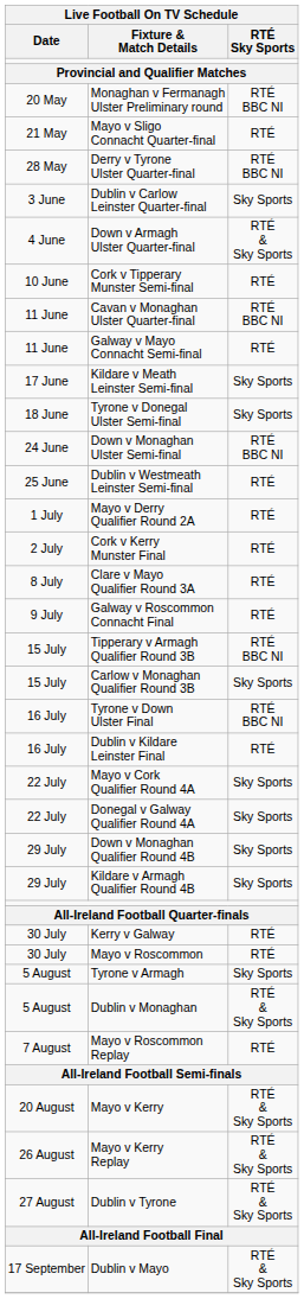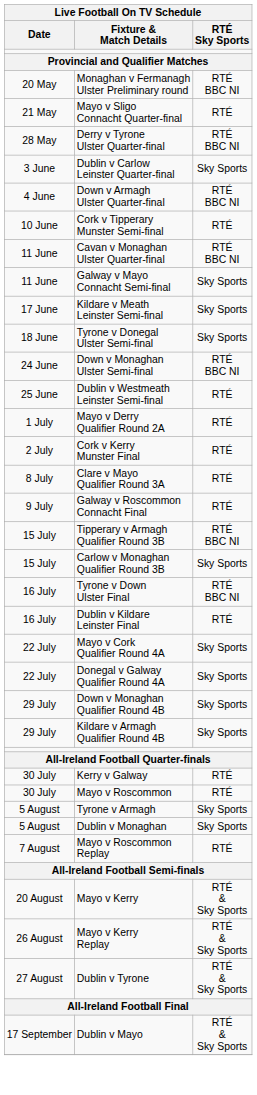 <table class="wikitable mw-collapsible mw-collapsed">
 <tr>
 <th colspan="3">Live Football On TV Schedule</th>
 </tr>
 <tr>
 <th>Date</th>
 <th>Fixture &<br>Match Details</th>
 <th>RTÉ<br>Sky Sports</th>
 </tr>
 <tr>
 <td colspan="3" style="text-align: center;"></td>
 </tr>
 <tr>
 <th colspan="3" style="text-align: center;">Provincial and Qualifier Matches</th>
 </tr>
 <tr>
 <td align=center>20 May</td>
 <td>Monaghan v Fermanagh<br>Ulster Preliminary round</td>
 <td align=center>RTÉ<br>BBC NI</td>
 </tr>
 <tr>
 <td align=center>21 May</td>
 <td>Mayo v Sligo<br>Connacht Quarter-final</td>
 <td align=center>RTÉ</td>
 </tr>
 <tr>
 <td align=center>28 May</td>
 <td>Derry v Tyrone<br>Ulster Quarter-final</td>
 <td align=center>RTÉ<br>BBC NI</td>
 </tr>
 <tr>
 <td align=center>3 June</td>
 <td>Dublin v Carlow <br>Leinster Quarter-final</td>
 <td align=center>Sky Sports</td>
 </tr>
 <tr>
 <td align=center>4 June</td>
 <td>Down v Armagh<br>Ulster Quarter-final</td>
-<td align=center>RTÉ<br>&<br>Sky Sports</td>
+<td align=center>RTÉ<br>BBC NI</td>
 </tr>
 <tr>
 <td align=center>10 June</td>
 <td>Cork v Tipperary<br>Munster Semi-final</td>
 <td align=center>RTÉ</td>
 </tr>
 <tr>
 <td align=center>11 June</td>
 <td>Cavan v Monaghan<br>Ulster Quarter-final</td>
 <td align=center>RTÉ<br>BBC NI</td>
 </tr>
 <tr>
 <td align=center>11 June</td>
 <td>Galway v Mayo<br>Connacht Semi-final</td>
-<td align=center>RTÉ</td>
+<td align=center>Sky Sports</td>
 </tr>
 <tr>
 <td align=center>17 June</td>
 <td>Kildare v Meath<br>Leinster Semi-final</td>
 <td align=center>Sky Sports</td>
 </tr>
 <tr>
 <td align=center>18 June</td>
 <td>Tyrone v Donegal<br>Ulster Semi-final</td>
 <td align=center>Sky Sports</td>
 </tr>
 <tr>
 <td align=center>24 June</td>
 <td>Down v Monaghan<br>Ulster Semi-final</td>
 <td align=center>RTÉ<br>BBC NI</td>
 </tr>
 <tr>
 <td align=center>25 June</td>
 <td>Dublin v Westmeath<br>Leinster Semi-final</td>
 <td align=center>RTÉ</td>
 </tr>
 <tr>
 <td align=center>1 July</td>
 <td>Mayo v Derry<br>Qualifier Round 2A</td>
 <td align=center>RTÉ</td>
 </tr>
 <tr>
 <td align=center>2 July</td>
 <td>Cork v Kerry <br>Munster Final</td>
 <td align=center>RTÉ</td>
 </tr>
 <tr>
 <td align=center>8 July</td>
 <td>Clare v Mayo<br>Qualifier Round 3A</td>
 <td align=center>RTÉ</td>
 </tr>
 <tr>
 <td align=center>9 July</td>
 <td>Galway v Roscommon<br>Connacht Final</td>
 <td align=center>RTÉ</td>
 </tr>
 <tr>
 <td align=center>15 July</td>
 <td>Tipperary v Armagh<br>Qualifier Round 3B</td>
 <td align=center>RTÉ<br>BBC NI</td>
 </tr>
 <tr>
 <td align=center>15 July</td>
 <td>Carlow v Monaghan<br>Qualifier Round 3B</td>
 <td align=center>Sky Sports</td>
 </tr>
 <tr>
 <td align=center>16 July</td>
 <td>Tyrone v Down<br>Ulster Final</td>
 <td align=center>RTÉ<br>BBC NI</td>
 </tr>
 <tr>
 <td align=center>16 July</td>
 <td>Dublin v Kildare<br>Leinster Final</td>
 <td align=center>RTÉ</td>
 </tr>
 <tr>
 <td align=center>22 July</td>
 <td>Mayo v Cork<br>Qualifier Round 4A</td>
 <td align=center>Sky Sports</td>
 </tr>
 <tr>
 <td align=center>22 July</td>
 <td>Donegal v Galway<br>Qualifier Round 4A</td>
 <td align=center>Sky Sports</td>
 </tr>
 <tr>
 <td align=center>29 July</td>
 <td>Down v Monaghan<br>Qualifier Round 4B</td>
 <td align=center>Sky Sports</td>
 </tr>
 <tr>
 <td align=center>29 July</td>
 <td>Kildare v Armagh<br>Qualifier Round 4B</td>
 <td align=center>Sky Sports</td>
 </tr>
 <tr>
 <td colspan="3"></td>
 </tr>
 <tr>
 <th colspan="3" style="text-align: center;">All-Ireland Football Quarter-finals</th>
 </tr>
 <tr>
 <td align=center>30 July</td>
 <td>Kerry v Galway</td>
 <td align=center>RTÉ</td>
 </tr>
 <tr>
 <td align=center>30 July</td>
 <td>Mayo v Roscommon</td>
 <td align=center>RTÉ</td>
 </tr>
 <tr>
 <td align=center>5 August</td>
 <td>Tyrone v Armagh</td>
 <td align=center>Sky Sports</td>
 </tr>
 <tr>
 <td align=center>5 August</td>
 <td>Dublin v Monaghan</td>
-<td align=center>RTÉ<br>&<br>Sky Sports</td>
+<td align=center>Sky Sports</td>
 </tr>
 <tr>
 <td align=center>7 August</td>
 <td>Mayo v Roscommon<br>Replay</td>
 <td align=center>RTÉ</td>
 </tr>
 <tr>
 <th colspan="3" style="text-align: center;">All-Ireland Football Semi-finals</th>
 </tr>
 <tr>
 <td align=center>20 August</td>
 <td>Mayo v Kerry</td>
 <td align=center>RTÉ<br>&<br>Sky Sports</td>
 </tr>
 <tr>
 <td align=center>26 August</td>
 <td>Mayo v Kerry<br>Replay</td>
 <td align=center>RTÉ<br>&<br>Sky Sports</td>
 </tr>
 <tr>
 <td align=center>27 August</td>
 <td>Dublin v Tyrone</td>
 <td align=center>RTÉ<br>&<br>Sky Sports</td>
 </tr>
 <tr>
 <th colspan="3" style="text-align: center;">All-Ireland Football Final</th>
 </tr>
 <tr>
 <td align=center>17 September</td>
 <td>Dublin v Mayo</td>
 <td align=center>RTÉ<br>&<br>Sky Sports</td>
 </tr>
 <tr>
 </tr>
 </table>
